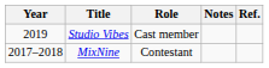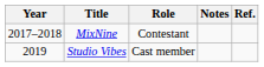 <table class="wikitable plainrowheaders" style="text-align:center;">
 <tr>
 <th>Year</th>
 <th>Title</th>
 <th>Role</th>
 <th>Notes</th>
 <th>Ref.</th>
 </tr>
 <tr>
+<td>2017–2018</td>
+<td><em><a href='#'>MixNine</a></em></td>
+<td>Contestant</td>
+<td></td>
+<td></td>
+</tr>
+<tr>
 <td>2019</td>
 <td><em><a href='#'>Studio Vibes</a></em></td>
 <td>Cast member</td>
 <td></td>
 <td></td>
 </tr>
-<tr>
-<td>2017–2018</td>
-<td><em><a href='#'>MixNine</a></em></td>
-<td>Contestant</td>
-<td></td>
-<td></td>
-</tr>
 </table>
